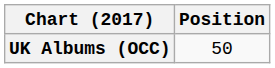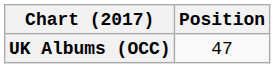 <table class="wikitable plainrowheaders" style="text-align:center">
 <tr>
 <th scope="col">Chart (2017)</th>
 <th scope="col">Position</th>
 </tr>
 <tr>
 <th scope="row">UK Albums (OCC)</th>
-<td>50</td>
+<td>47</td>
 </tr>
 </table>
